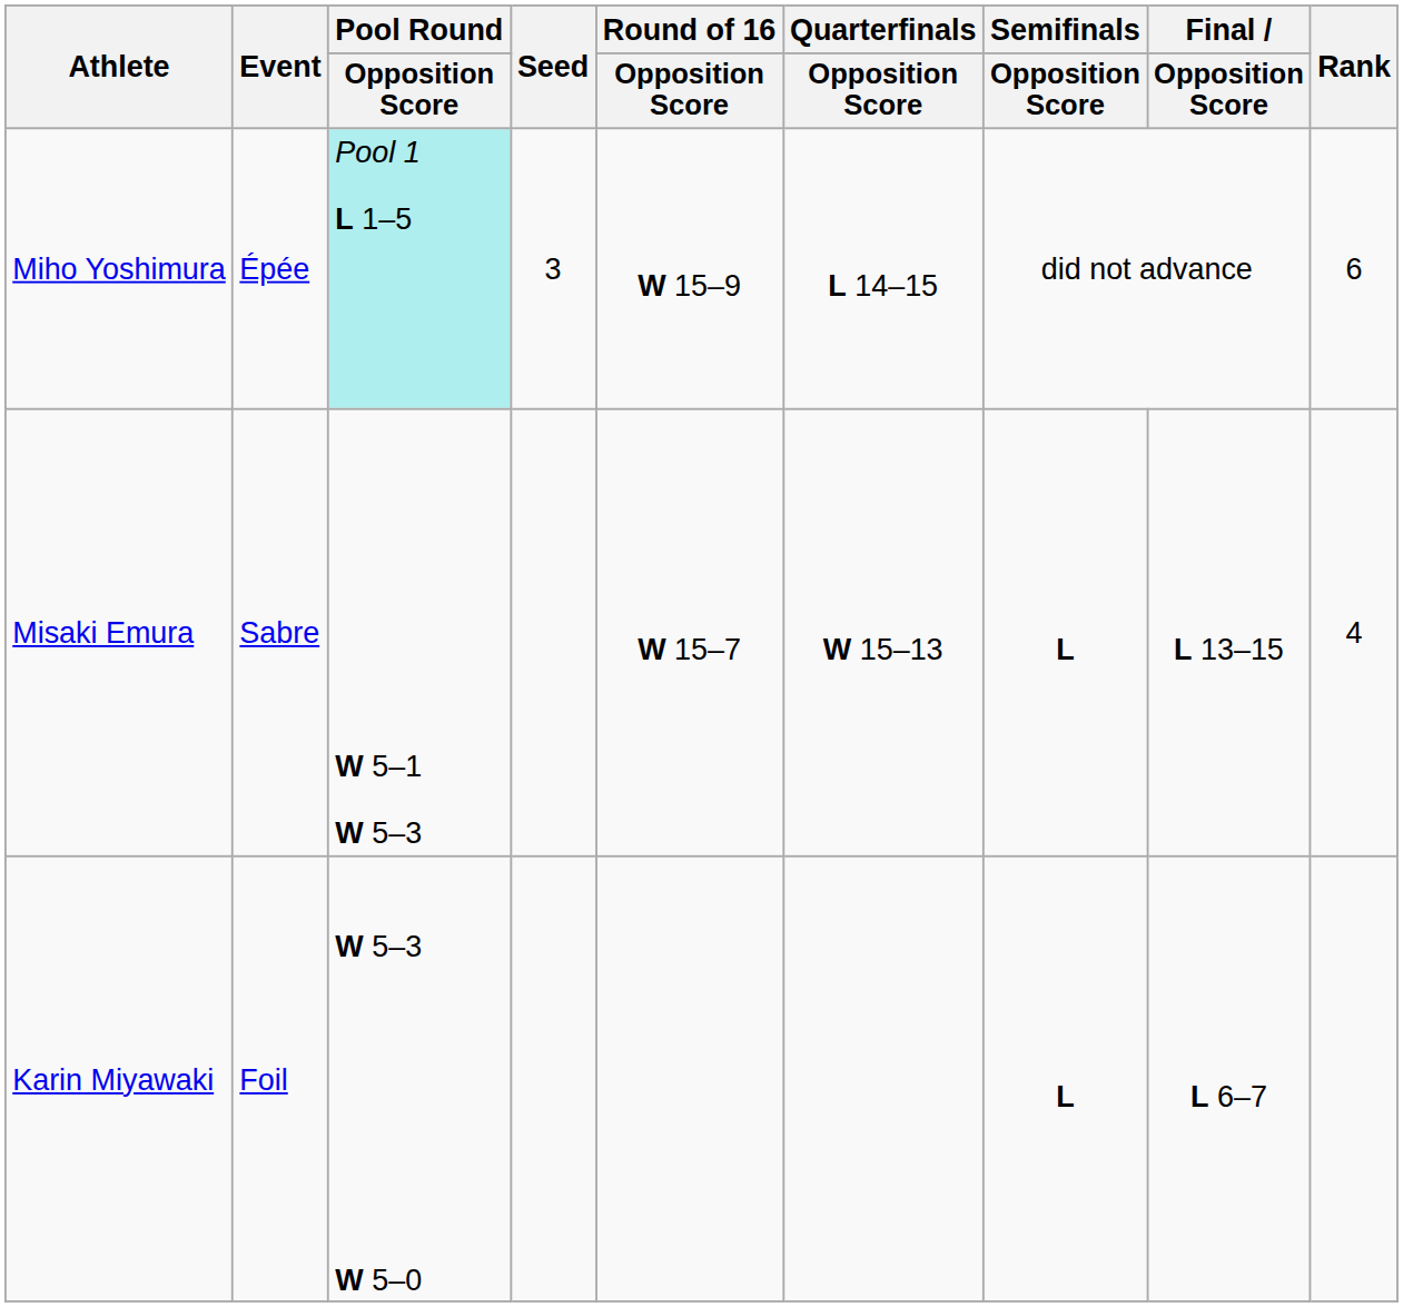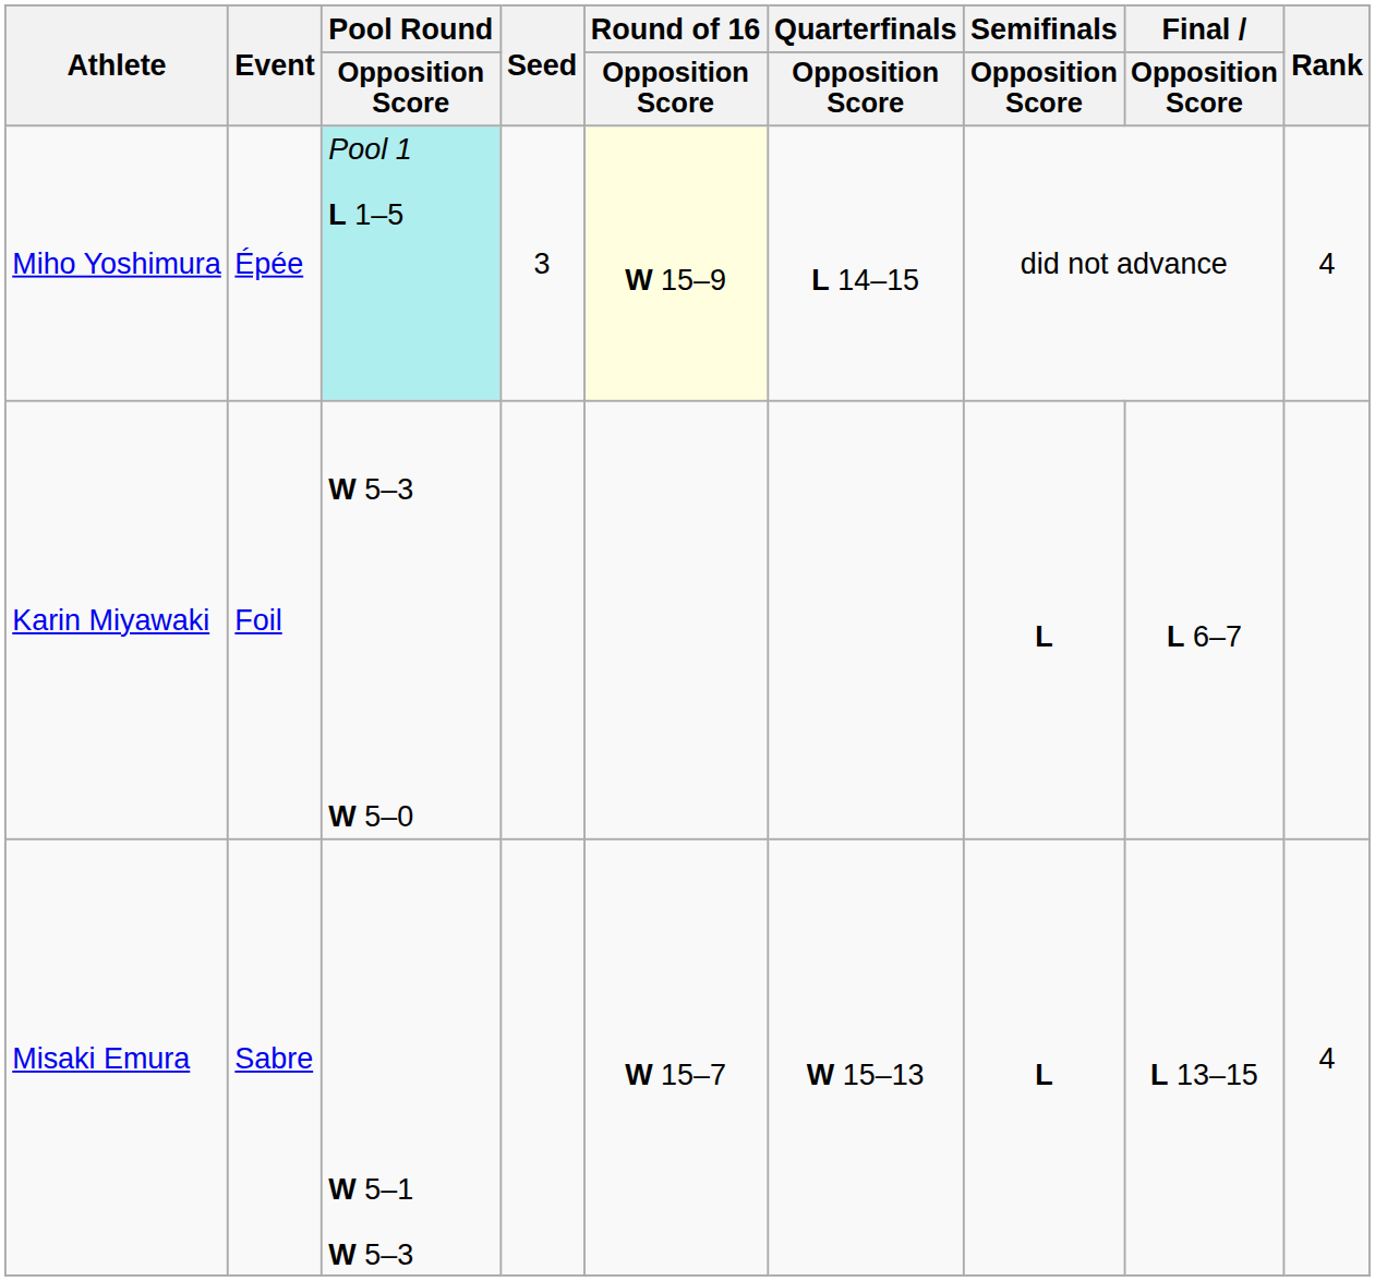 <table class=wikitable style="font-size:90%">
 <tr>
 <th rowspan="2">Athlete</th>
 <th rowspan="2">Event</th>
 <th>Pool Round</th>
 <th rowspan="2">Seed</th>
 <th>Round of 16</th>
 <th>Quarterfinals</th>
 <th>Semifinals</th>
 <th>Final / </th>
 <th rowspan=2>Rank</th>
 </tr>
 <tr style="font-size:95%">
 <th>Opposition<br>Score</th>
 <th>Opposition<br>Score</th>
 <th>Opposition<br>Score</th>
 <th>Opposition<br>Score</th>
 <th>Opposition<br>Score</th>
 </tr>
 <tr align=center>
 <td align=left><a href='#'>Miho Yoshimura</a></td>
 <td align=left><a href='#'>Épée</a></td>
 <td align=left style="background: paleturquoise;"><em>Pool 1</em><br><br><strong>L</strong> 1–5<br><br> <br><br> <br><br></td>
 <td>3</td>
-<td><br><strong>W</strong> 15–9</td>
+<td style="background: lightyellow;"><br><strong>W</strong> 15–9</td>
 <td><br><strong>L</strong> 14–15</td>
 <td colspan=2>did not advance</td>
-<td>6</td>
-</tr>
-<tr align=center>
-<td align=left><a href='#'>Misaki Emura</a></td>
-<td align=left><a href='#'>Sabre</a></td>
-<td align=left><br><br> <br><br> <br><br> <br><br> <br><br><strong>W</strong> 5–1<br><br><strong>W</strong> 5–3</td>
-<td></td>
-<td><br><strong>W</strong> 15–7</td>
-<td><br><strong>W</strong> 15–13</td>
-<td><br><strong>L</strong></td>
-<td><br><strong>L</strong> 13–15</td>
 <td>4</td>
 </tr>
 <tr align=center>
 <td align=left><a href='#'>Karin Miyawaki</a></td>
 <td align=left><a href='#'>Foil</a></td>
 <td align=left><br><br><strong>W</strong> 5–3<br><br> <br><br> <br><br> <br><br> <br><br><strong>W</strong> 5–0</td>
 <td></td>
 <td></td>
 <td></td>
 <td><br><strong>L</strong></td>
 <td><br><strong>L</strong> 6–7</td>
 <td></td>
 </tr>
+<tr align=center>
+<td align=left><a href='#'>Misaki Emura</a></td>
+<td align=left><a href='#'>Sabre</a></td>
+<td align=left><br><br> <br><br> <br><br> <br><br> <br><br><strong>W</strong> 5–1<br><br><strong>W</strong> 5–3</td>
+<td></td>
+<td><br><strong>W</strong> 15–7</td>
+<td><br><strong>W</strong> 15–13</td>
+<td><br><strong>L</strong></td>
+<td><br><strong>L</strong> 13–15</td>
+<td>4</td>
+</tr>
 </table>
